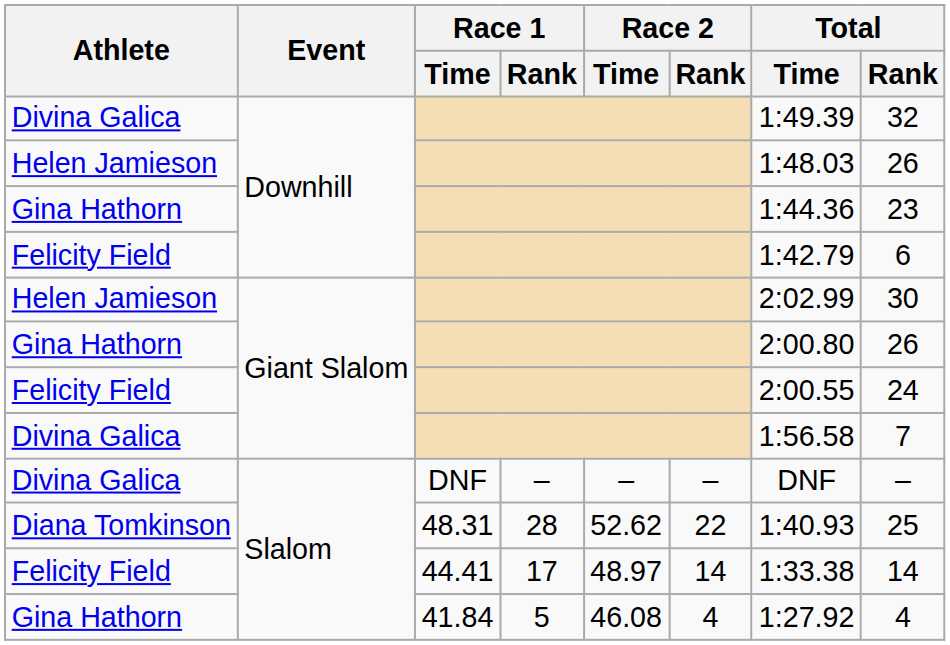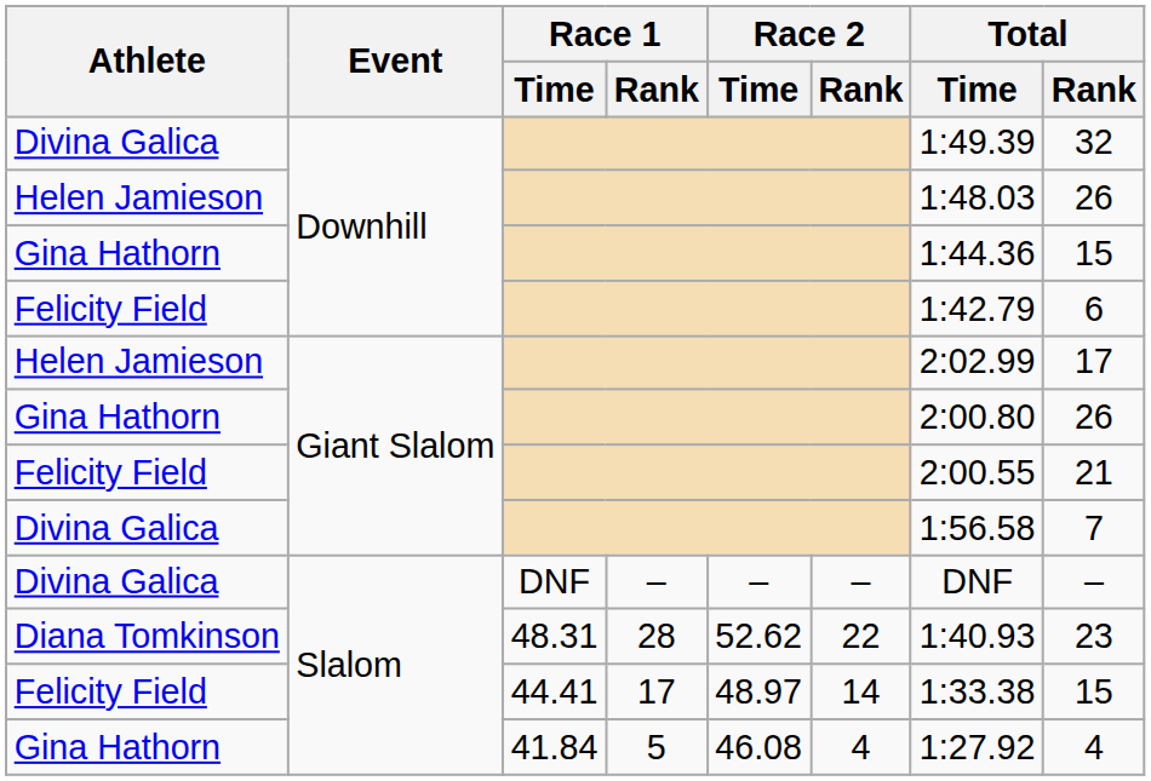 <table class="wikitable" style="font-size:90%">
 <tr>
 <th rowspan="2">Athlete</th>
 <th rowspan="2">Event</th>
 <th colspan="2">Race 1</th>
 <th colspan="2">Race 2</th>
 <th colspan="2">Total</th>
 </tr>
 <tr>
 <th>Time</th>
 <th>Rank</th>
 <th>Time</th>
 <th>Rank</th>
 <th>Time</th>
 <th>Rank</th>
 </tr>
 <tr>
 <td><a href='#'>Divina Galica</a></td>
 <td rowspan="4">Downhill</td>
 <td colspan="4" bgcolor="wheat"></td>
 <td align="center">1:49.39</td>
 <td align="center">32</td>
 </tr>
 <tr>
 <td><a href='#'>Helen Jamieson</a></td>
 <td colspan="4" bgcolor="wheat"></td>
 <td align="center">1:48.03</td>
 <td align="center">26</td>
 </tr>
 <tr>
 <td><a href='#'>Gina Hathorn</a></td>
 <td colspan="4" bgcolor="wheat"></td>
 <td align="center">1:44.36</td>
-<td align="center">23</td>
+<td align="center">15</td>
 </tr>
 <tr>
 <td><a href='#'>Felicity Field</a></td>
 <td colspan="4" bgcolor="wheat"></td>
 <td align="center">1:42.79</td>
 <td align="center">6</td>
 </tr>
 <tr>
 <td><a href='#'>Helen Jamieson</a></td>
 <td rowspan="4">Giant Slalom</td>
 <td colspan="4" bgcolor="wheat"></td>
 <td align="center">2:02.99</td>
-<td align="center">30</td>
+<td align="center">17</td>
 </tr>
 <tr>
 <td><a href='#'>Gina Hathorn</a></td>
 <td colspan="4" bgcolor="wheat"></td>
 <td align="center">2:00.80</td>
 <td align="center">26</td>
 </tr>
 <tr>
 <td><a href='#'>Felicity Field</a></td>
 <td colspan="4" bgcolor="wheat"></td>
 <td align="center">2:00.55</td>
-<td align="center">24</td>
+<td align="center">21</td>
 </tr>
 <tr>
 <td><a href='#'>Divina Galica</a></td>
 <td colspan="4" bgcolor="wheat"></td>
 <td align="center">1:56.58</td>
 <td align="center">7</td>
 </tr>
 <tr>
 <td><a href='#'>Divina Galica</a></td>
 <td rowspan="4">Slalom</td>
 <td align="center">DNF</td>
 <td align="center">–</td>
 <td align="center">–</td>
 <td align="center">–</td>
 <td align="center">DNF</td>
 <td align="center">–</td>
 </tr>
 <tr>
 <td><a href='#'>Diana Tomkinson</a></td>
 <td align="center">48.31</td>
 <td align="center">28</td>
 <td align="center">52.62</td>
 <td align="center">22</td>
 <td align="center">1:40.93</td>
-<td align="center">25</td>
+<td align="center">23</td>
 </tr>
 <tr>
 <td><a href='#'>Felicity Field</a></td>
 <td align="center">44.41</td>
 <td align="center">17</td>
 <td align="center">48.97</td>
 <td align="center">14</td>
 <td align="center">1:33.38</td>
-<td align="center">14</td>
+<td align="center">15</td>
 </tr>
 <tr>
 <td><a href='#'>Gina Hathorn</a></td>
 <td align="center">41.84</td>
 <td align="center">5</td>
 <td align="center">46.08</td>
 <td align="center">4</td>
 <td align="center">1:27.92</td>
 <td align="center">4</td>
 </tr>
 </table>
